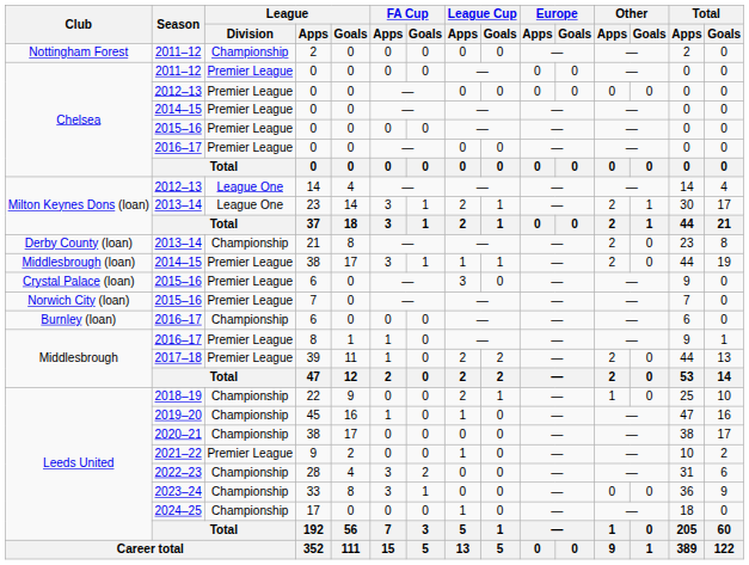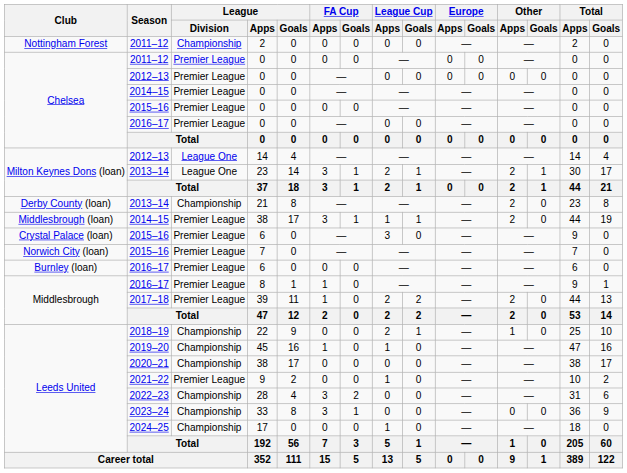 <table class="wikitable" style="text-align: center;">
 <tr>
 <th rowspan="2">Club</th>
 <th rowspan="2">Season</th>
 <th colspan="3">League</th>
 <th colspan="2"><a href='#'>FA Cup</a></th>
 <th colspan="2"><a href='#'>League Cup</a></th>
 <th colspan="2"><a href='#'>Europe</a></th>
 <th colspan="2">Other</th>
 <th colspan="2">Total</th>
 </tr>
 <tr>
 <th>Division</th>
 <th>Apps</th>
 <th>Goals</th>
 <th>Apps</th>
 <th>Goals</th>
 <th>Apps</th>
 <th>Goals</th>
 <th>Apps</th>
 <th>Goals</th>
 <th>Apps</th>
 <th>Goals</th>
 <th>Apps</th>
 <th>Goals</th>
 </tr>
 <tr>
 <td><a href='#'>Nottingham Forest</a></td>
 <td><a href='#'>2011–12</a></td>
 <td><a href='#'>Championship</a></td>
 <td>2</td>
 <td>0</td>
 <td>0</td>
 <td>0</td>
 <td>0</td>
 <td>0</td>
 <td colspan="2">—</td>
 <td colspan="2">—</td>
 <td>2</td>
 <td>0</td>
 </tr>
 <tr>
 <td rowspan="6"><a href='#'>Chelsea</a></td>
 <td><a href='#'>2011–12</a></td>
 <td><a href='#'>Premier League</a></td>
 <td>0</td>
 <td>0</td>
 <td>0</td>
 <td>0</td>
 <td colspan="2">—</td>
 <td>0</td>
 <td>0</td>
 <td colspan="2">—</td>
 <td>0</td>
 <td>0</td>
 </tr>
 <tr>
 <td><a href='#'>2012–13</a></td>
 <td>Premier League</td>
 <td>0</td>
 <td>0</td>
 <td colspan="2">—</td>
 <td>0</td>
 <td>0</td>
 <td>0</td>
 <td>0</td>
 <td>0</td>
 <td>0</td>
 <td>0</td>
 <td>0</td>
 </tr>
 <tr>
 <td><a href='#'>2014–15</a></td>
 <td>Premier League</td>
 <td>0</td>
 <td>0</td>
 <td colspan="2">—</td>
 <td colspan="2">—</td>
 <td colspan="2">—</td>
 <td colspan="2">—</td>
 <td>0</td>
 <td>0</td>
 </tr>
 <tr>
 <td><a href='#'>2015–16</a></td>
 <td>Premier League</td>
 <td>0</td>
 <td>0</td>
 <td>0</td>
 <td>0</td>
 <td colspan="2">—</td>
 <td colspan="2">—</td>
 <td colspan="2">—</td>
 <td>0</td>
 <td>0</td>
 </tr>
 <tr>
 <td><a href='#'>2016–17</a></td>
 <td>Premier League</td>
 <td>0</td>
 <td>0</td>
 <td colspan="2">—</td>
 <td>0</td>
 <td>0</td>
 <td colspan="2">—</td>
 <td colspan="2">—</td>
 <td>0</td>
 <td>0</td>
 </tr>
 <tr>
 <th colspan="2">Total</th>
 <th>0</th>
 <th>0</th>
 <th>0</th>
 <th>0</th>
 <th>0</th>
 <th>0</th>
 <th>0</th>
 <th>0</th>
 <th>0</th>
 <th>0</th>
 <th>0</th>
 <th>0</th>
 </tr>
 <tr>
 <td rowspan="3"><a href='#'>Milton Keynes Dons</a> (loan)</td>
 <td><a href='#'>2012–13</a></td>
 <td><a href='#'>League One</a></td>
 <td>14</td>
 <td>4</td>
 <td colspan="2">—</td>
 <td colspan="2">—</td>
 <td colspan="2">—</td>
 <td colspan="2">—</td>
 <td>14</td>
 <td>4</td>
 </tr>
 <tr>
 <td><a href='#'>2013–14</a></td>
 <td>League One</td>
 <td>23</td>
 <td>14</td>
 <td>3</td>
 <td>1</td>
 <td>2</td>
 <td>1</td>
 <td colspan="2">—</td>
 <td>2</td>
 <td>1</td>
 <td>30</td>
 <td>17</td>
 </tr>
 <tr>
 <th colspan="2">Total</th>
 <th>37</th>
 <th>18</th>
 <th>3</th>
 <th>1</th>
 <th>2</th>
 <th>1</th>
 <th>0</th>
 <th>0</th>
 <th>2</th>
 <th>1</th>
 <th>44</th>
 <th>21</th>
 </tr>
 <tr>
 <td><a href='#'>Derby County</a> (loan)</td>
 <td><a href='#'>2013–14</a></td>
 <td>Championship</td>
 <td>21</td>
 <td>8</td>
 <td colspan="2">—</td>
 <td colspan="2">—</td>
 <td colspan="2">—</td>
 <td>2</td>
 <td>0</td>
 <td>23</td>
 <td>8</td>
 </tr>
 <tr>
 <td><a href='#'>Middlesbrough</a> (loan)</td>
 <td><a href='#'>2014–15</a></td>
 <td>Premier League</td>
 <td>38</td>
 <td>17</td>
 <td>3</td>
 <td>1</td>
 <td>1</td>
 <td>1</td>
 <td colspan="2">—</td>
 <td>2</td>
 <td>0</td>
 <td>44</td>
 <td>19</td>
 </tr>
 <tr>
 <td><a href='#'>Crystal Palace</a> (loan)</td>
 <td><a href='#'>2015–16</a></td>
 <td>Premier League</td>
 <td>6</td>
 <td>0</td>
 <td colspan="2">—</td>
 <td>3</td>
 <td>0</td>
 <td colspan="2">—</td>
 <td colspan="2">—</td>
 <td>9</td>
 <td>0</td>
 </tr>
 <tr>
 <td><a href='#'>Norwich City</a> (loan)</td>
 <td><a href='#'>2015–16</a></td>
 <td>Premier League</td>
 <td>7</td>
 <td>0</td>
 <td colspan="2">—</td>
 <td colspan="2">—</td>
 <td colspan="2">—</td>
 <td colspan="2">—</td>
 <td>7</td>
 <td>0</td>
 </tr>
 <tr>
 <td><a href='#'>Burnley</a> (loan)</td>
 <td><a href='#'>2016–17</a></td>
-<td>Championship</td>
+<td>Premier League</td>
 <td>6</td>
 <td>0</td>
 <td>0</td>
 <td>0</td>
 <td colspan="2">—</td>
 <td colspan="2">—</td>
 <td colspan="2">—</td>
 <td>6</td>
 <td>0</td>
 </tr>
 <tr>
 <td rowspan="3">Middlesbrough</td>
 <td><a href='#'>2016–17</a></td>
 <td>Premier League</td>
 <td>8</td>
 <td>1</td>
 <td>1</td>
 <td>0</td>
 <td colspan="2">—</td>
 <td colspan="2">—</td>
 <td colspan="2">—</td>
 <td>9</td>
 <td>1</td>
 </tr>
 <tr>
 <td><a href='#'>2017–18</a></td>
 <td>Premier League</td>
 <td>39</td>
 <td>11</td>
 <td>1</td>
 <td>0</td>
 <td>2</td>
 <td>2</td>
 <td colspan="2">—</td>
 <td>2</td>
 <td>0</td>
 <td>44</td>
 <td>13</td>
 </tr>
 <tr>
 <th colspan="2">Total</th>
 <th>47</th>
 <th>12</th>
 <th>2</th>
 <th>0</th>
 <th>2</th>
 <th>2</th>
 <th colspan="2">—</th>
 <th>2</th>
 <th>0</th>
 <th>53</th>
 <th>14</th>
 </tr>
 <tr>
 <td rowspan="8"><a href='#'>Leeds United</a></td>
 <td><a href='#'>2018–19</a></td>
 <td>Championship</td>
 <td>22</td>
 <td>9</td>
 <td>0</td>
 <td>0</td>
 <td>2</td>
 <td>1</td>
 <td colspan="2">—</td>
 <td>1</td>
 <td>0</td>
 <td>25</td>
 <td>10</td>
 </tr>
 <tr>
 <td><a href='#'>2019–20</a></td>
 <td>Championship</td>
 <td>45</td>
 <td>16</td>
 <td>1</td>
 <td>0</td>
 <td>1</td>
 <td>0</td>
 <td colspan="2">—</td>
 <td colspan="2">—</td>
 <td>47</td>
 <td>16</td>
 </tr>
 <tr>
 <td><a href='#'>2020–21</a></td>
 <td>Championship</td>
 <td>38</td>
 <td>17</td>
 <td>0</td>
 <td>0</td>
 <td>0</td>
 <td>0</td>
 <td colspan="2">—</td>
 <td colspan="2">—</td>
 <td>38</td>
 <td>17</td>
 </tr>
 <tr>
 <td><a href='#'>2021–22</a></td>
 <td>Premier League</td>
 <td>9</td>
 <td>2</td>
 <td>0</td>
 <td>0</td>
 <td>1</td>
 <td>0</td>
 <td colspan="2">—</td>
 <td colspan="2">—</td>
 <td>10</td>
 <td>2</td>
 </tr>
 <tr>
 <td><a href='#'>2022–23</a></td>
 <td>Championship</td>
 <td>28</td>
 <td>4</td>
 <td>3</td>
 <td>2</td>
 <td>0</td>
 <td>0</td>
 <td colspan="2">—</td>
 <td colspan="2">—</td>
 <td>31</td>
 <td>6</td>
 </tr>
 <tr>
 <td><a href='#'>2023–24</a></td>
 <td>Championship</td>
 <td>33</td>
 <td>8</td>
 <td>3</td>
 <td>1</td>
 <td>0</td>
 <td>0</td>
 <td colspan="2">—</td>
 <td>0</td>
 <td>0</td>
 <td>36</td>
 <td>9</td>
 </tr>
 <tr>
 <td><a href='#'>2024–25</a></td>
 <td>Championship</td>
 <td>17</td>
 <td>0</td>
 <td>0</td>
 <td>0</td>
 <td>1</td>
 <td>0</td>
 <td colspan="2">—</td>
 <td colspan="2">—</td>
 <td>18</td>
 <td>0</td>
 </tr>
 <tr>
 <th colspan="2">Total</th>
 <th>192</th>
 <th>56</th>
 <th>7</th>
 <th>3</th>
 <th>5</th>
 <th>1</th>
 <th colspan="2">—</th>
 <th>1</th>
 <th>0</th>
 <th>205</th>
 <th>60</th>
 </tr>
 <tr>
 <th colspan="3">Career total</th>
 <th>352</th>
 <th>111</th>
 <th>15</th>
 <th>5</th>
 <th>13</th>
 <th>5</th>
 <th>0</th>
 <th>0</th>
 <th>9</th>
 <th>1</th>
 <th>389</th>
 <th>122</th>
 </tr>
 </table>
